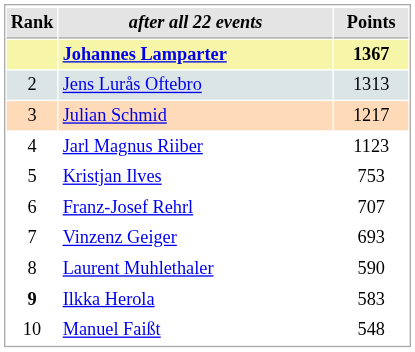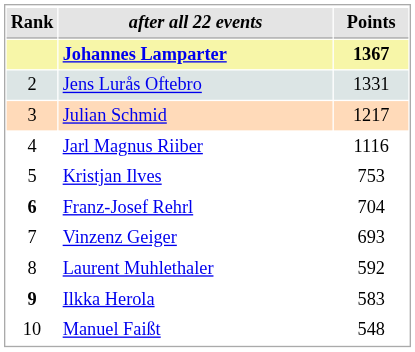 <table cellspacing="1" cellpadding="3" style="border:1px solid #AAAAAA;font-size:86%">
 <tr style="background-color: #E4E4E4;">
 </tr>
 <tr style="background-color: #E4E4E4;">
 <th style="border-bottom:1px solid #AAAAAA; width: 10px;">Rank</th>
 <th style="border-bottom:1px solid #AAAAAA; width: 200px;"><em>after all 22 events</em></th>
 <th style="border-bottom:1px solid #AAAAAA; width: 50px;">Points</th>
 </tr>
 <tr style="background:#f7f6a8;">
 <td align=center></td>
 <td><strong> <a href='#'>Johannes Lamparter</a></strong></td>
 <td align=center><strong>1367</strong></td>
 </tr>
 <tr style="background:#dce5e5;">
 <td align=center>2</td>
 <td> <a href='#'>Jens Lurås Oftebro</a></td>
-<td align=center>1313</td>
+<td align=center>1331</td>
 </tr>
 <tr style="background:#ffdab9;">
 <td align=center>3</td>
 <td> <a href='#'>Julian Schmid</a></td>
 <td align=center>1217</td>
 </tr>
 <tr>
 <td align=center>4</td>
 <td> <a href='#'>Jarl Magnus Riiber</a></td>
-<td align=center>1123</td>
+<td align=center>1116</td>
 </tr>
 <tr>
 <td align=center>5</td>
 <td> <a href='#'>Kristjan Ilves</a></td>
 <td align=center>753</td>
 </tr>
 <tr>
-<td align=center>6</td>
+<td align=center><strong>6</strong></td>
 <td> <a href='#'>Franz-Josef Rehrl</a></td>
-<td align=center>707</td>
+<td align=center>704</td>
 </tr>
 <tr>
 <td align=center>7</td>
 <td> <a href='#'>Vinzenz Geiger</a></td>
 <td align=center>693</td>
 </tr>
 <tr>
 <td align=center>8</td>
 <td> <a href='#'>Laurent Muhlethaler</a></td>
-<td align=center>590</td>
+<td align=center>592</td>
 </tr>
 <tr>
 <td align=center><strong>9</strong></td>
 <td> <a href='#'>Ilkka Herola</a></td>
 <td align=center>583</td>
 </tr>
 <tr>
 <td align=center>10</td>
 <td> <a href='#'>Manuel Faißt</a></td>
 <td align=center>548</td>
 </tr>
 </table>
